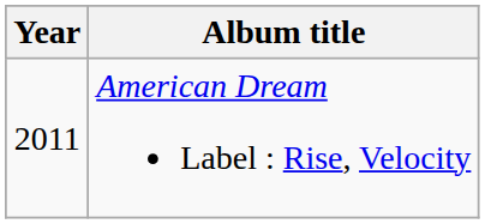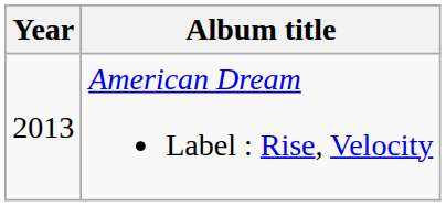 <table class="wikitable" style="text-align:center;">
 <tr>
 <th>Year</th>
 <th>Album title</th>
 </tr>
 <tr>
-<td>2011</td>
+<td>2013</td>
 <td style="text-align:left;"><em><a href='#'>American Dream</a></em> <br><ul><li>Label : <a href='#'>Rise</a>, <a href='#'>Velocity</a></li></ul></td>
 </tr>
 </table>
